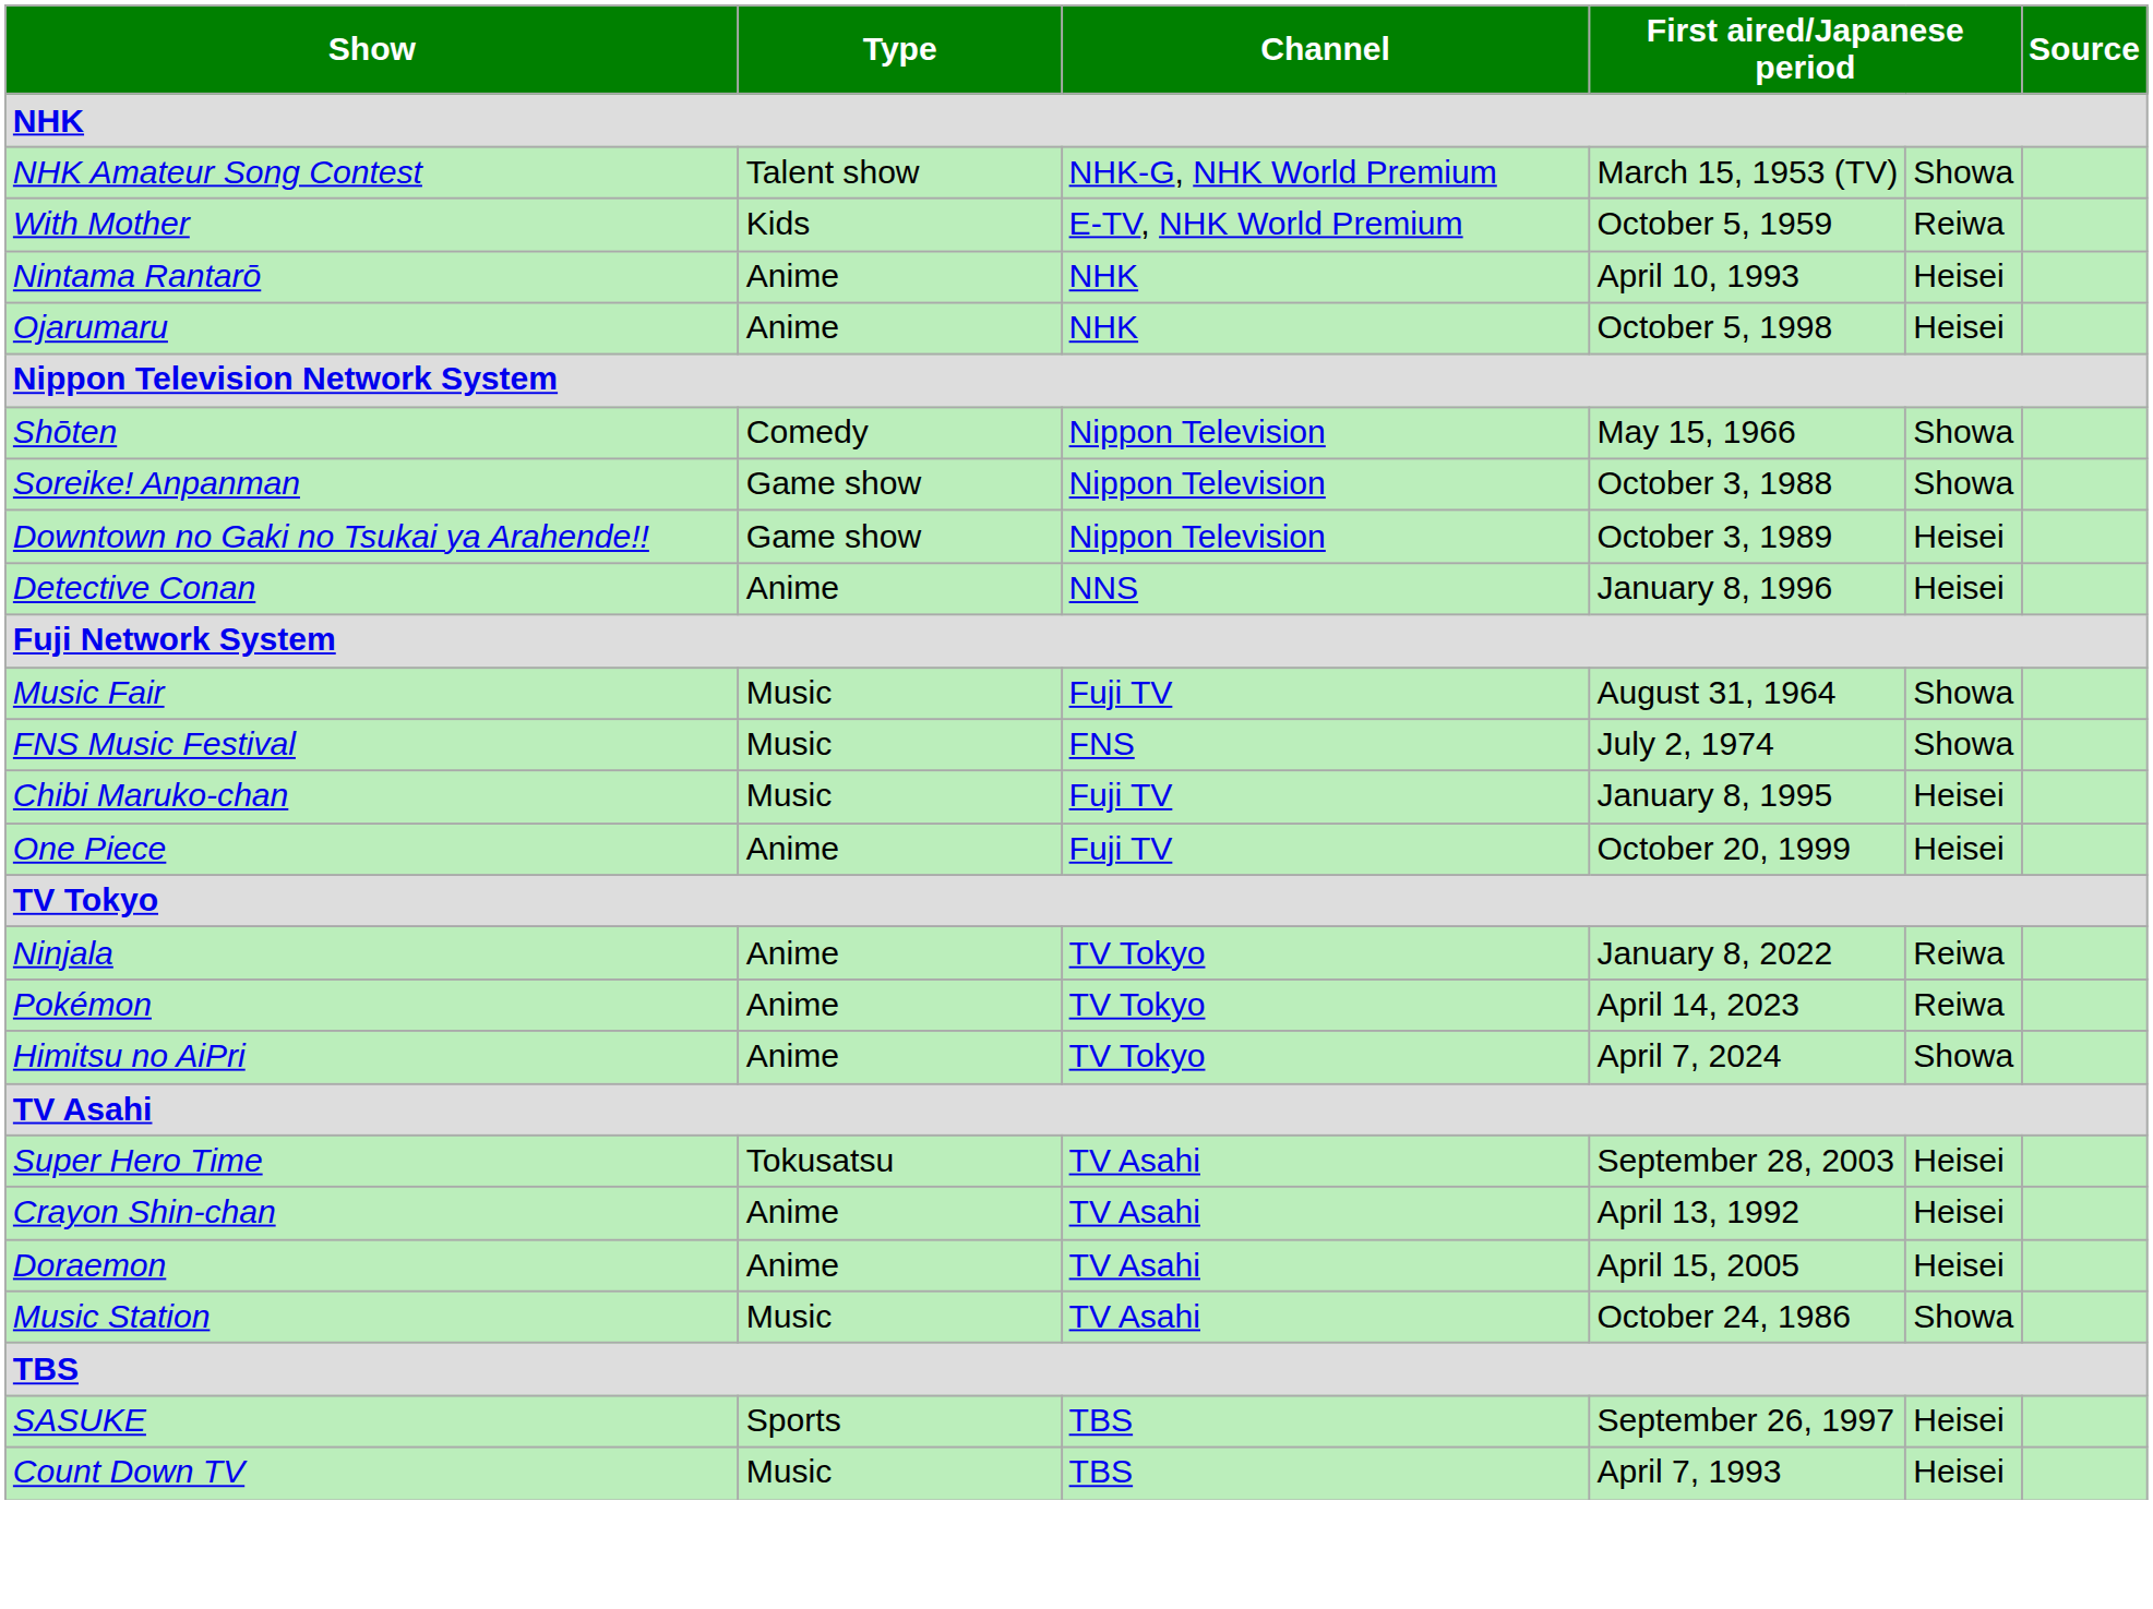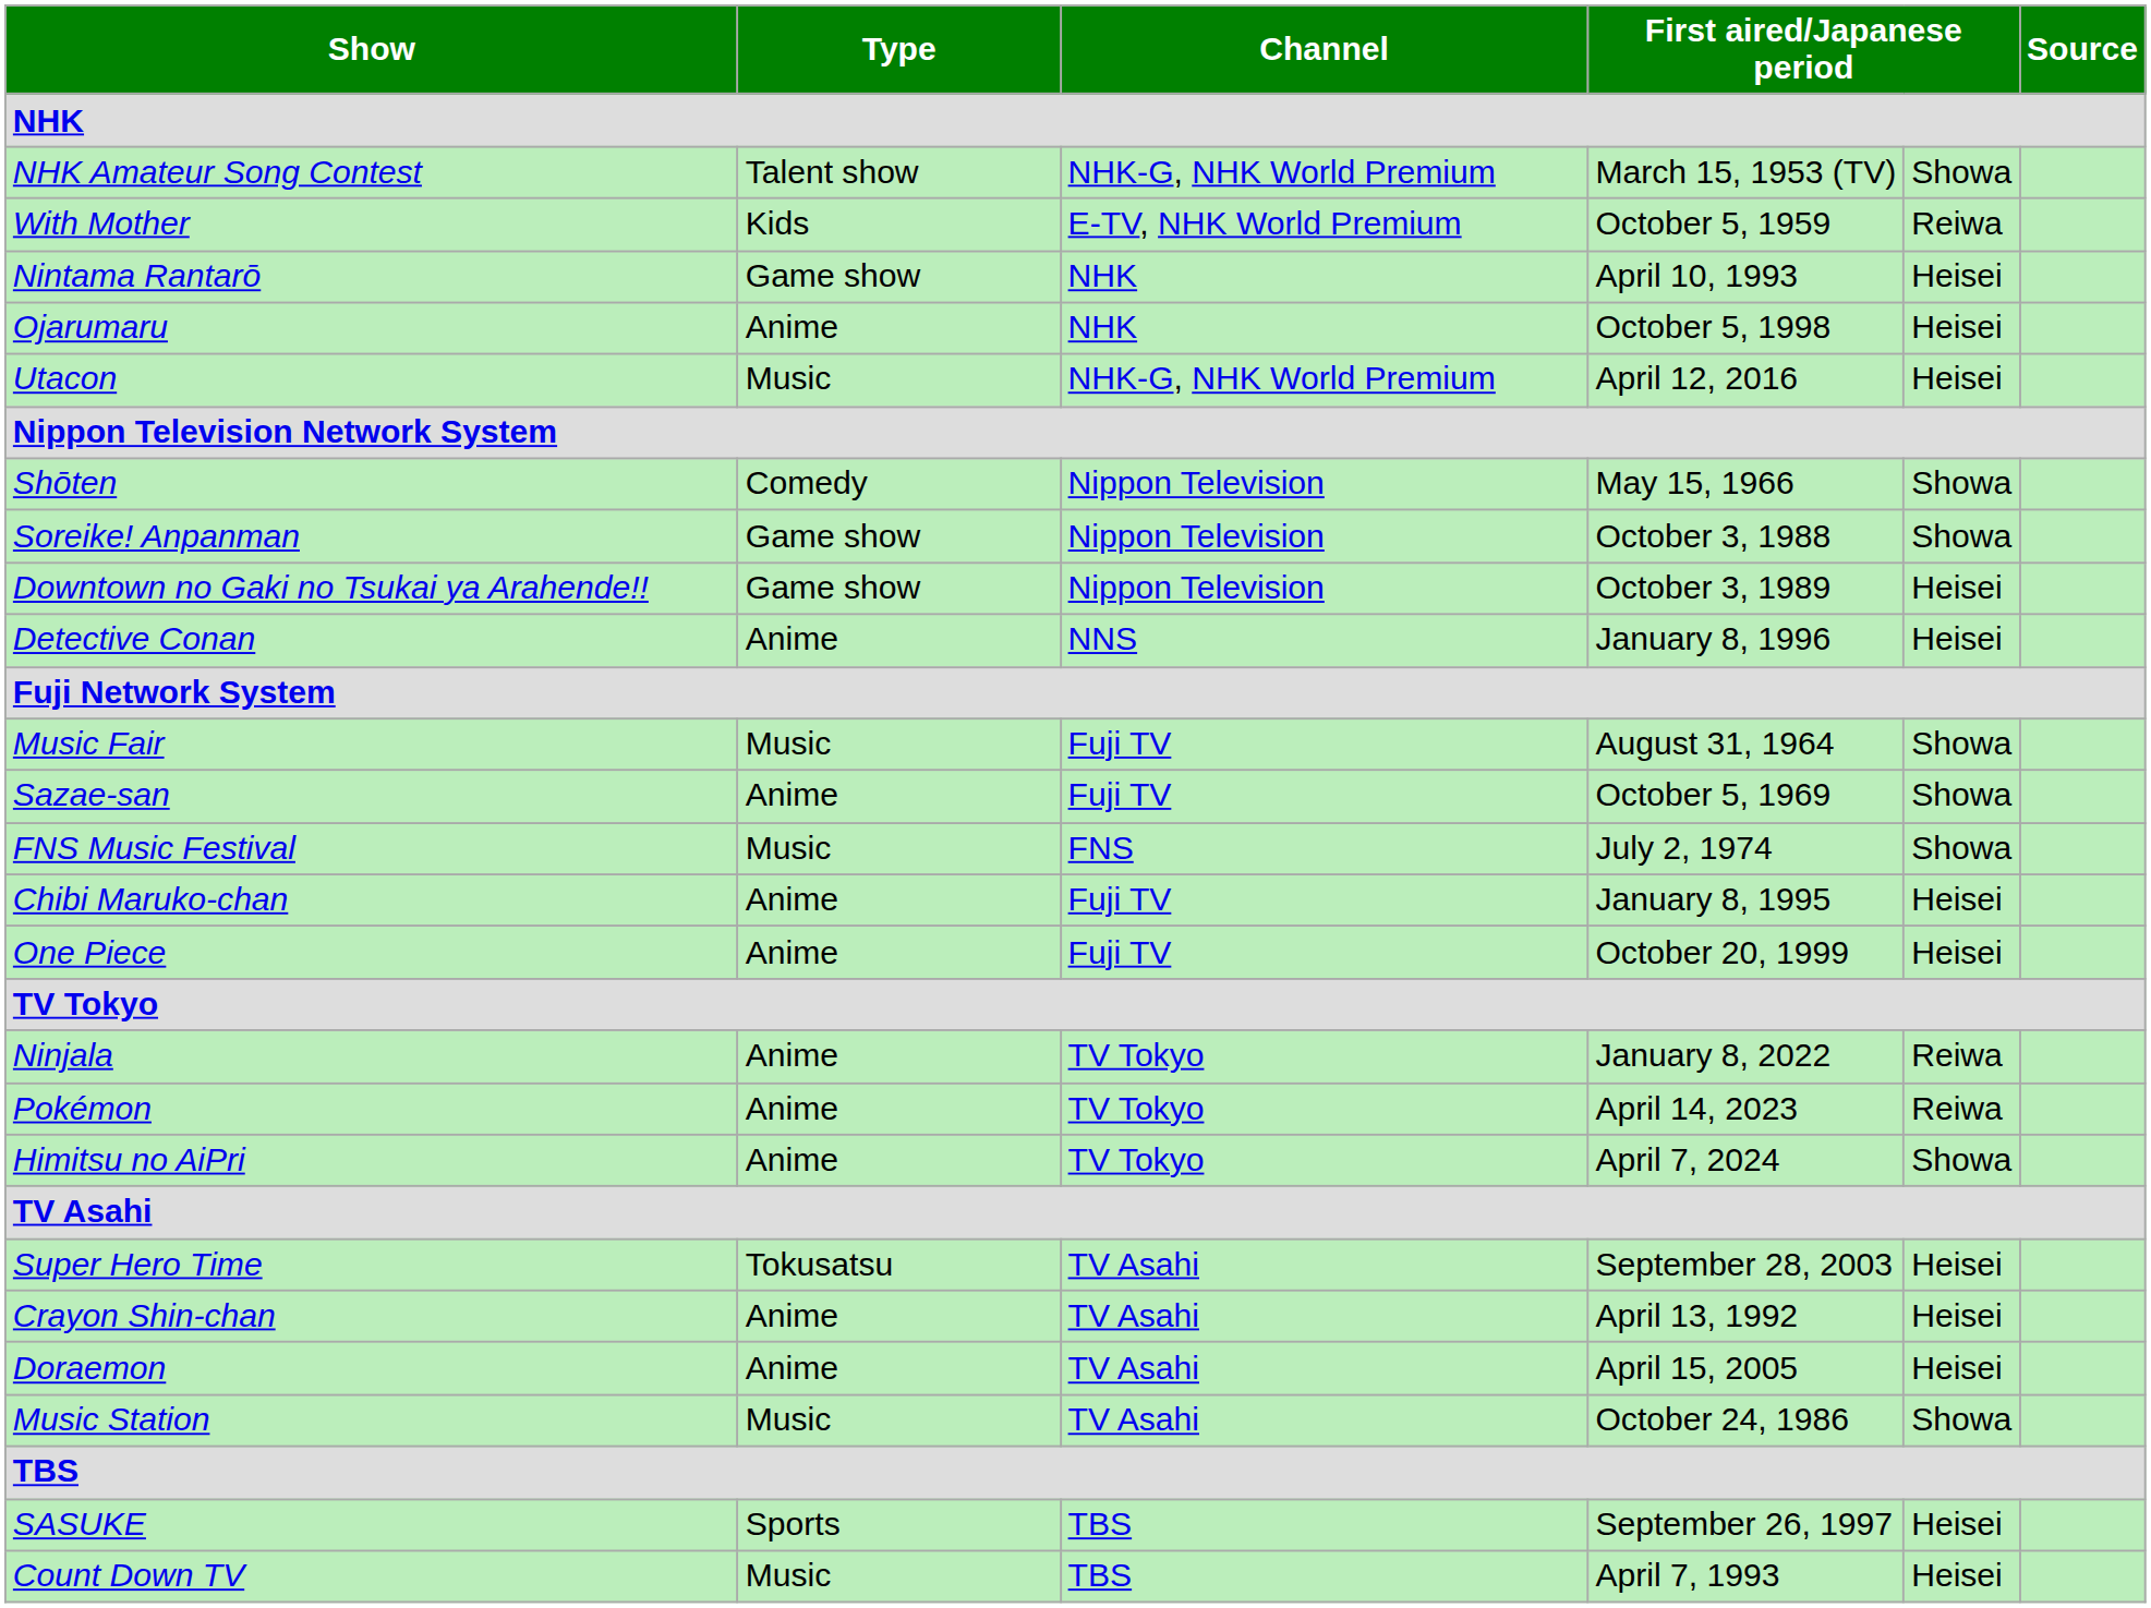 <table class="wikitable" style="background:#BEB">
 <tr>
 <th style="background:green; color:white; width:350px;">Show</th>
 <th style="background:green; color:white; width:150px;">Type</th>
 <th style="background:green; color:white; width:250px;">Channel</th>
 <th colspan="2"  style="background:green; color:white; width:150px;">First aired/Japanese period</th>
 <th style="background:green; color:white; width:50px;">Source</th>
 </tr>
 <tr>
 <td colspan="6" style="background:#DDD;"> <strong><a href='#'>NHK</a></strong></td>
 </tr>
 <tr>
 <td><em><a href='#'>NHK Amateur Song Contest</a></em></td>
 <td>Talent show</td>
 <td><a href='#'>NHK-G</a>, <a href='#'>NHK World Premium</a></td>
 <td>March 15, 1953 (TV)</td>
 <td>Showa</td>
 <td></td>
 </tr>
 <tr>
 <td><em><a href='#'>With Mother</a></em></td>
 <td>Kids</td>
 <td><a href='#'>E-TV</a>, <a href='#'>NHK World Premium</a></td>
 <td>October 5, 1959</td>
 <td>Reiwa</td>
 <td></td>
 </tr>
 <tr>
 <td><em><a href='#'>Nintama Rantarō</a></em></td>
-<td>Anime</td>
+<td>Game show</td>
 <td><a href='#'>NHK</a></td>
 <td>April 10, 1993</td>
 <td>Heisei</td>
 <td></td>
 </tr>
 <tr>
 <td><em><a href='#'>Ojarumaru</a></em></td>
 <td>Anime</td>
 <td><a href='#'>NHK</a></td>
 <td>October 5, 1998</td>
+<td>Heisei</td>
+<td></td>
+</tr>
+<tr>
+<td><em><a href='#'>Utacon</a></em></td>
+<td>Music</td>
+<td><a href='#'>NHK-G</a>, <a href='#'>NHK World Premium</a></td>
+<td>April 12, 2016</td>
 <td>Heisei</td>
 <td></td>
 </tr>
 <tr>
 <td colspan="6" style="background:#DDD;"> <strong><a href='#'>Nippon Television Network System</a></strong></td>
 </tr>
 <tr>
 <td><em><a href='#'>Shōten</a></em></td>
 <td>Comedy</td>
 <td><a href='#'>Nippon Television</a></td>
 <td>May 15, 1966</td>
 <td>Showa</td>
 <td></td>
 </tr>
 <tr>
 <td><em><a href='#'>Soreike! Anpanman</a></em></td>
 <td>Game show</td>
 <td><a href='#'>Nippon Television</a></td>
 <td>October 3, 1988</td>
 <td>Showa</td>
 <td></td>
 </tr>
 <tr>
 <td><em><a href='#'>Downtown no Gaki no Tsukai ya Arahende!!</a></em></td>
 <td>Game show</td>
 <td><a href='#'>Nippon Television</a></td>
 <td>October 3, 1989</td>
 <td>Heisei</td>
 <td></td>
 </tr>
 <tr>
 <td><em><a href='#'>Detective Conan</a></em></td>
 <td>Anime</td>
 <td><a href='#'>NNS</a></td>
 <td>January 8, 1996</td>
 <td>Heisei</td>
 <td></td>
 </tr>
 <tr>
 <td colspan="6" style="background:#DDD;"><strong> <a href='#'>Fuji Network System</a></strong></td>
 </tr>
 <tr>
 <td><em><a href='#'>Music Fair</a></em></td>
 <td>Music</td>
 <td><a href='#'>Fuji TV</a></td>
 <td>August 31, 1964</td>
 <td>Showa</td>
 <td></td>
 </tr>
 <tr>
+<td><em><a href='#'>Sazae-san</a></em></td>
+<td>Anime</td>
+<td><a href='#'>Fuji TV</a></td>
+<td>October 5, 1969</td>
+<td>Showa</td>
+<td></td>
+</tr>
+<tr>
 <td><em><a href='#'>FNS Music Festival</a></em></td>
 <td>Music</td>
 <td><a href='#'>FNS</a></td>
 <td>July 2, 1974</td>
 <td>Showa</td>
 <td></td>
 </tr>
 <tr>
 <td><em><a href='#'>Chibi Maruko-chan</a></em></td>
-<td>Music</td>
+<td>Anime</td>
 <td><a href='#'>Fuji TV</a></td>
 <td>January 8, 1995</td>
 <td>Heisei</td>
 <td></td>
 </tr>
 <tr>
 <td><em><a href='#'>One Piece</a></em></td>
 <td>Anime</td>
 <td><a href='#'>Fuji TV</a></td>
 <td>October 20, 1999</td>
 <td>Heisei</td>
 <td></td>
 </tr>
 <tr>
 <td colspan="6" style="background:#DDD;"> <strong><a href='#'>TV Tokyo</a></strong></td>
 </tr>
 <tr>
 <td><em><a href='#'>Ninjala</a></em></td>
 <td>Anime</td>
 <td><a href='#'>TV Tokyo</a></td>
 <td>January 8, 2022</td>
 <td>Reiwa</td>
 <td></td>
 </tr>
 <tr>
 <td><em><a href='#'>Pokémon</a></em></td>
 <td>Anime</td>
 <td><a href='#'>TV Tokyo</a></td>
 <td>April 14, 2023</td>
 <td>Reiwa</td>
 <td></td>
 </tr>
 <tr>
 <td><em><a href='#'>Himitsu no AiPri</a></em></td>
 <td>Anime</td>
 <td><a href='#'>TV Tokyo</a></td>
 <td>April 7, 2024</td>
 <td>Showa</td>
 <td></td>
 </tr>
 <tr>
 <td colspan="6" style="background:#DDD;"> <strong><a href='#'>TV Asahi</a></strong></td>
 </tr>
 <tr>
 <td><em><a href='#'>Super Hero Time</a></em></td>
 <td>Tokusatsu</td>
 <td><a href='#'>TV Asahi</a></td>
 <td>September 28, 2003</td>
 <td>Heisei</td>
 <td></td>
 </tr>
 <tr>
 <td><em><a href='#'>Crayon Shin-chan</a></em></td>
 <td>Anime</td>
 <td><a href='#'>TV Asahi</a></td>
 <td>April 13, 1992</td>
 <td>Heisei</td>
 <td></td>
 </tr>
 <tr>
 <td><em><a href='#'>Doraemon</a></em></td>
 <td>Anime</td>
 <td><a href='#'>TV Asahi</a></td>
 <td>April 15, 2005</td>
 <td>Heisei</td>
 <td></td>
 </tr>
 <tr>
 <td><em><a href='#'>Music Station</a></em></td>
 <td>Music</td>
 <td><a href='#'>TV Asahi</a></td>
 <td>October 24, 1986</td>
 <td>Showa</td>
 <td></td>
 </tr>
 <tr>
 <td colspan="6" style="background:#DDD;"> <strong><a href='#'>TBS</a></strong></td>
 </tr>
 <tr>
 <td><em><a href='#'>SASUKE</a></em></td>
 <td>Sports</td>
 <td><a href='#'>TBS</a></td>
 <td>September 26, 1997</td>
 <td>Heisei</td>
 <td></td>
 </tr>
 <tr>
 <td><em><a href='#'>Count Down TV</a></em></td>
 <td>Music</td>
 <td><a href='#'>TBS</a></td>
 <td>April 7, 1993</td>
 <td>Heisei</td>
 <td></td>
 </tr>
 </table>
